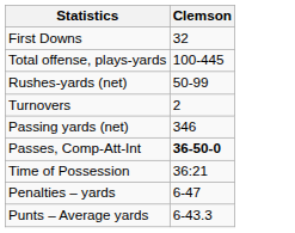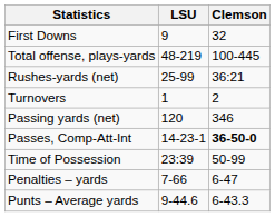 <table class="wikitable">
 <tr>
 <th>Statistics</th>
+<th>LSU</th>
 <th>Clemson</th>
 </tr>
 <tr>
 <td>First Downs</td>
+<td>9</td>
 <td>32</td>
 </tr>
 <tr>
 <td>Total offense, plays-yards</td>
+<td>48-219</td>
 <td>100-445</td>
 </tr>
 <tr>
 <td>Rushes-yards (net)</td>
-<td>50-99</td>
+<td>25-99</td>
+<td>36:21</td>
 </tr>
 <tr>
 <td>Turnovers</td>
+<td>1</td>
 <td>2</td>
 </tr>
 <tr>
 <td>Passing yards (net)</td>
+<td>120</td>
 <td>346</td>
 </tr>
 <tr>
 <td>Passes, Comp-Att-Int</td>
+<td>14-23-1</td>
 <td><strong>36-50-0</strong></td>
 </tr>
 <tr>
 <td>Time of Possession</td>
-<td>36:21</td>
+<td>23:39</td>
+<td>50-99</td>
 </tr>
 <tr>
 <td>Penalties – yards</td>
+<td>7-66</td>
 <td>6-47</td>
 </tr>
 <tr>
 <td>Punts – Average yards</td>
+<td>9-44.6</td>
 <td>6-43.3</td>
 </tr>
 </table>
